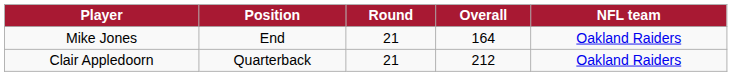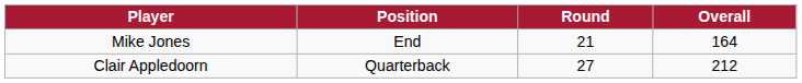 <table class="wikitable" width="65%">
 <tr align="center" style="background:#A81933;color:#FFFFFF;">
 <td><strong>Player</strong></td>
 <td><strong>Position</strong></td>
 <td><strong>Round</strong></td>
 <td><strong>Overall</strong></td>
-<td><strong>NFL team</strong></td>
 </tr>
 <tr align="center" bgcolor="">
 <td>Mike Jones</td>
 <td>End</td>
 <td>21</td>
 <td>164</td>
-<td><a href='#'>Oakland Raiders</a></td>
 </tr>
 <tr align="center" bgcolor="">
 <td>Clair Appledoorn</td>
 <td>Quarterback</td>
-<td>21</td>
+<td>27</td>
 <td>212</td>
-<td><a href='#'>Oakland Raiders</a></td>
 </tr>
 </table>
